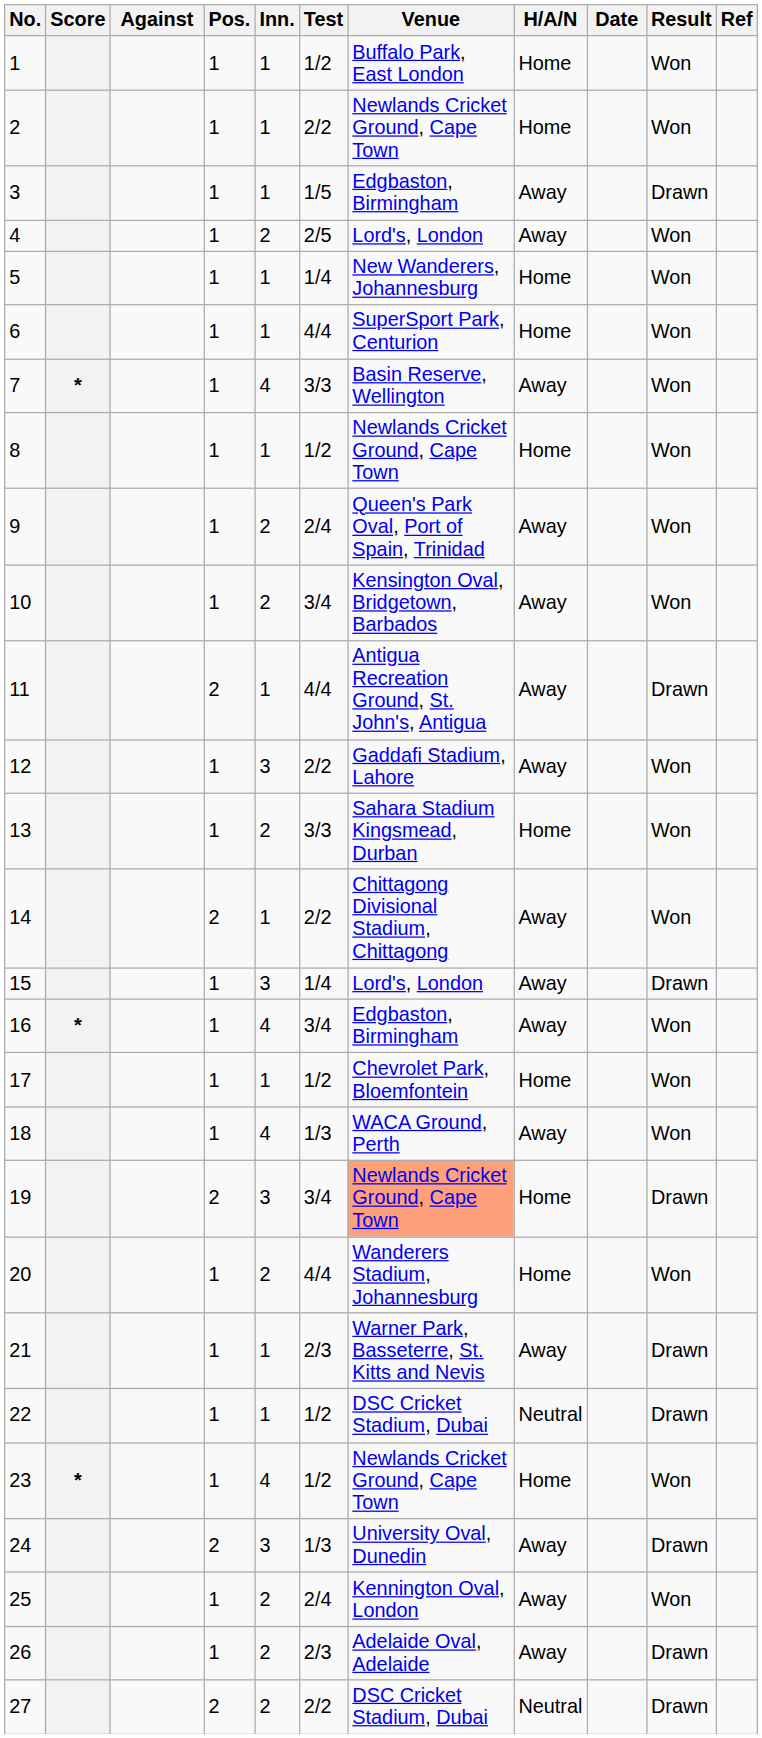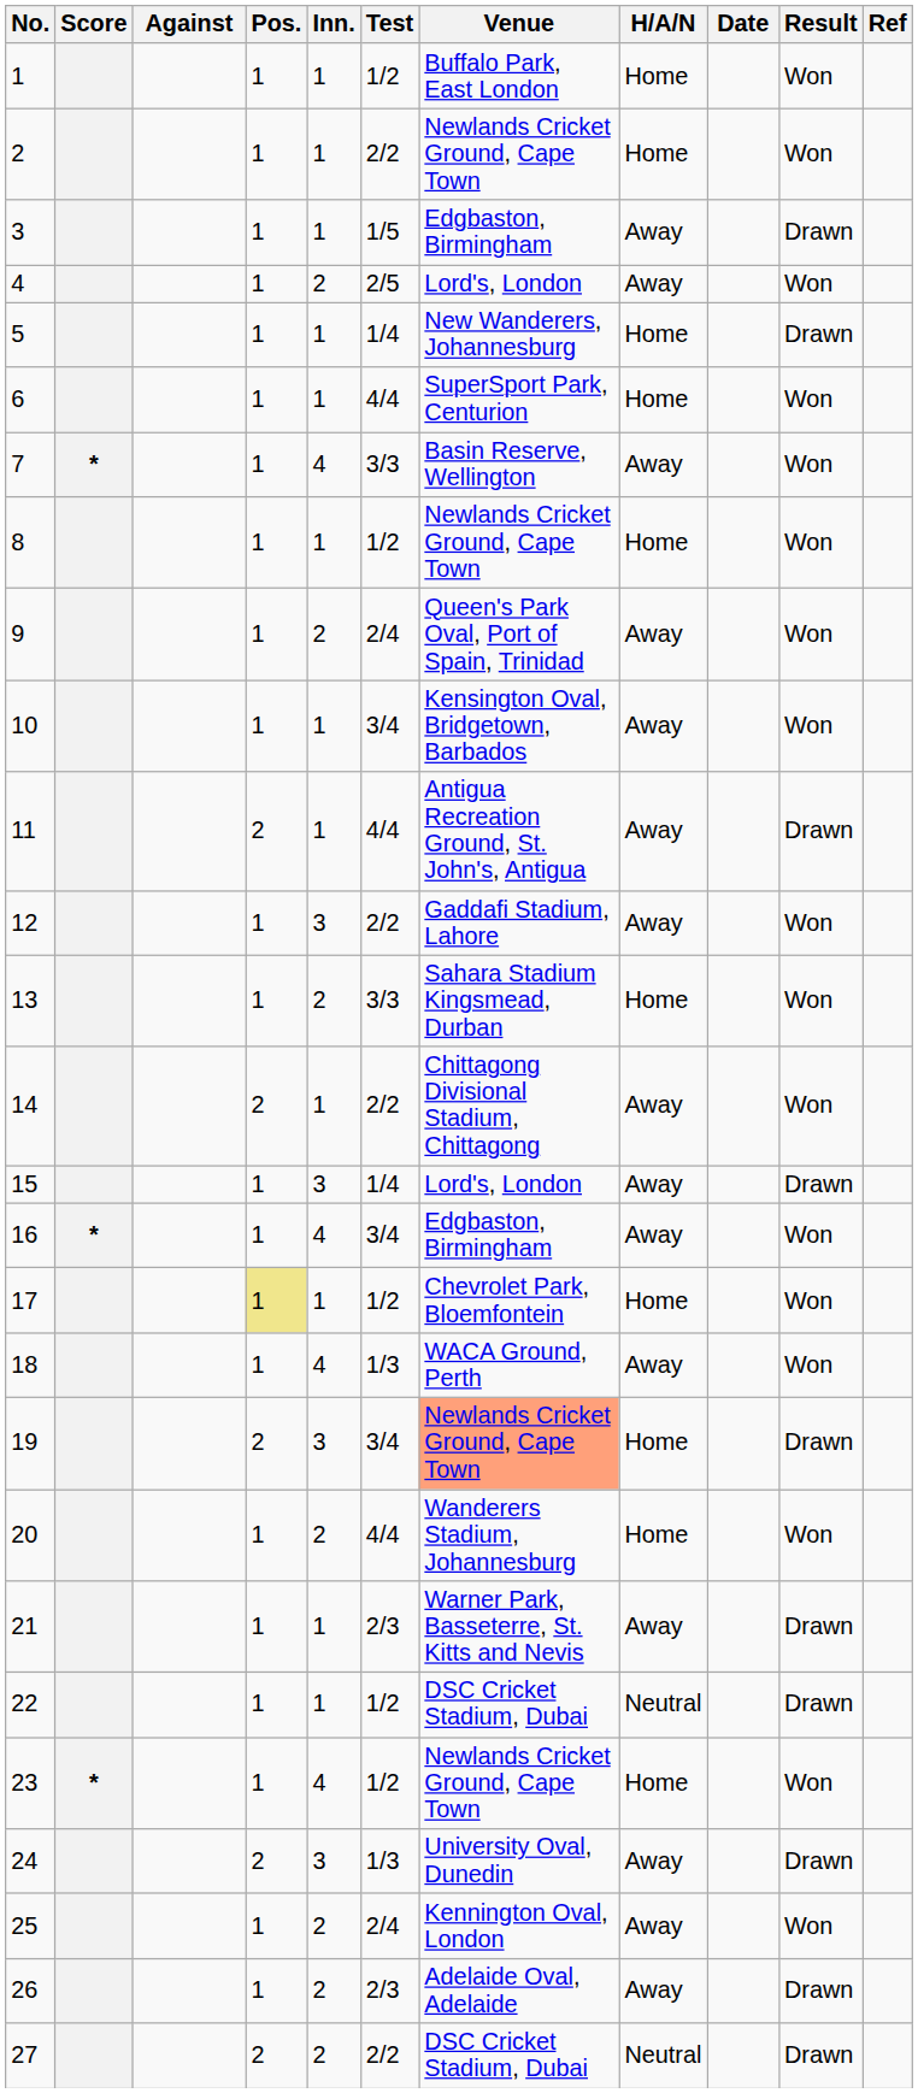 <table class="wikitable plainrowheaders sortable">
 <tr>
 <th scope="col" style="width:10px">No.</th>
 <th scope="col" style="width:40px">Score</th>
 <th scope="col" style="width:125px">Against</th>
 <th scope="col" style="width:10px">Pos.</th>
 <th scope="col" style="width:10px">Inn.</th>
 <th scope="col" style="width:30px">Test</th>
 <th scope="col" style="width:275px">Venue</th>
 <th scope="col" style="width:50px">H/A/N</th>
 <th scope="col" style="width:75px">Date</th>
 <th scope="col" style="width:40px">Result</th>
 <th scope="col" class="unsortable">Ref</th>
 </tr>
 <tr>
 <td>1</td>
 <th scope="row"> </th>
 <td></td>
 <td>1</td>
 <td>1</td>
 <td>1/2</td>
 <td><a href='#'>Buffalo Park</a>, <a href='#'>East London</a></td>
 <td>Home</td>
 <td></td>
 <td>Won</td>
 <td></td>
 </tr>
 <tr>
 <td>2</td>
 <th scope="row"></th>
 <td></td>
 <td>1</td>
 <td>1</td>
 <td>2/2</td>
 <td><a href='#'>Newlands Cricket Ground</a>, <a href='#'>Cape Town</a></td>
 <td>Home</td>
 <td></td>
 <td>Won</td>
 <td></td>
 </tr>
 <tr>
 <td>3</td>
 <th scope="row">  </th>
 <td></td>
 <td>1</td>
 <td>1</td>
 <td>1/5</td>
 <td><a href='#'>Edgbaston</a>, <a href='#'>Birmingham</a></td>
 <td>Away</td>
 <td></td>
 <td>Drawn</td>
 <td></td>
 </tr>
 <tr>
 <td>4</td>
 <th scope="row">  </th>
 <td></td>
 <td>1</td>
 <td>2</td>
 <td>2/5</td>
 <td><a href='#'>Lord's</a>, <a href='#'>London</a></td>
 <td>Away</td>
 <td></td>
 <td>Won</td>
 <td></td>
 </tr>
 <tr>
 <td>5</td>
 <th scope="row"> </th>
 <td></td>
 <td>1</td>
 <td>1</td>
 <td>1/4</td>
 <td><a href='#'>New Wanderers</a>, <a href='#'>Johannesburg</a></td>
 <td>Home</td>
 <td></td>
-<td>Won</td>
+<td>Drawn</td>
 <td></td>
 </tr>
 <tr>
 <td>6</td>
 <th scope="row"> </th>
 <td></td>
 <td>1</td>
 <td>1</td>
 <td>4/4</td>
 <td><a href='#'>SuperSport Park</a>, <a href='#'>Centurion</a></td>
 <td>Home</td>
 <td></td>
 <td>Won</td>
 <td></td>
 </tr>
 <tr>
 <td>7</td>
 <th scope="row">* </th>
 <td></td>
 <td>1</td>
 <td>4</td>
 <td>3/3</td>
 <td><a href='#'>Basin Reserve</a>, <a href='#'>Wellington</a></td>
 <td>Away</td>
 <td></td>
 <td>Won</td>
 <td></td>
 </tr>
 <tr>
 <td>8</td>
 <th scope="row"> </th>
 <td></td>
 <td>1</td>
 <td>1</td>
 <td>1/2</td>
 <td><a href='#'>Newlands Cricket Ground</a>, <a href='#'>Cape Town</a></td>
 <td>Home</td>
 <td></td>
 <td>Won</td>
 <td></td>
 </tr>
 <tr>
 <td>9</td>
 <th scope="row"> </th>
 <td></td>
 <td>1</td>
 <td>2</td>
 <td>2/4</td>
 <td><a href='#'>Queen's Park Oval</a>, <a href='#'>Port of Spain</a>, <a href='#'>Trinidad</a></td>
 <td>Away</td>
 <td></td>
 <td>Won</td>
 <td></td>
 </tr>
 <tr>
 <td>10</td>
 <th scope="row"> </th>
 <td></td>
 <td>1</td>
-<td>2</td>
+<td>1</td>
 <td>3/4</td>
 <td><a href='#'>Kensington Oval</a>, <a href='#'>Bridgetown</a>, <a href='#'>Barbados</a></td>
 <td>Away</td>
 <td></td>
 <td>Won</td>
 <td></td>
 </tr>
 <tr>
 <td>11</td>
 <th scope="row"> </th>
 <td></td>
 <td>2</td>
 <td>1</td>
 <td>4/4</td>
 <td><a href='#'>Antigua Recreation Ground</a>, <a href='#'>St. John's</a>, <a href='#'>Antigua</a></td>
 <td>Away</td>
 <td></td>
 <td>Drawn</td>
 <td></td>
 </tr>
 <tr>
 <td>12</td>
 <th scope="row"> </th>
 <td></td>
 <td>1</td>
 <td>3</td>
 <td>2/2</td>
 <td><a href='#'>Gaddafi Stadium</a>, <a href='#'>Lahore</a></td>
 <td>Away</td>
 <td></td>
 <td>Won</td>
 <td></td>
 </tr>
 <tr>
 <td>13</td>
 <th scope="row"> </th>
 <td></td>
 <td>1</td>
 <td>2</td>
 <td>3/3</td>
 <td><a href='#'>Sahara Stadium Kingsmead</a>, <a href='#'>Durban</a></td>
 <td>Home</td>
 <td></td>
 <td>Won</td>
 <td></td>
 </tr>
 <tr>
 <td>14</td>
 <th scope="row">  </th>
 <td></td>
 <td>2</td>
 <td>1</td>
 <td>2/2</td>
 <td><a href='#'>Chittagong Divisional Stadium</a>, <a href='#'>Chittagong</a></td>
 <td>Away</td>
 <td></td>
 <td>Won</td>
 <td></td>
 </tr>
 <tr>
 <td>15</td>
 <th scope="row"> </th>
 <td></td>
 <td>1</td>
 <td>3</td>
 <td>1/4</td>
 <td><a href='#'>Lord's</a>, <a href='#'>London</a></td>
 <td>Away</td>
 <td></td>
 <td>Drawn</td>
 <td></td>
 </tr>
 <tr>
 <td>16</td>
 <th scope="row">* </th>
 <td></td>
 <td>1</td>
 <td>4</td>
 <td>3/4</td>
 <td><a href='#'>Edgbaston</a>, <a href='#'>Birmingham</a></td>
 <td>Away</td>
 <td></td>
 <td>Won</td>
 <td></td>
 </tr>
 <tr>
 <td>17</td>
 <th scope="row">  </th>
 <td></td>
-<td>1</td>
+<td style="background: khaki;">1</td>
 <td>1</td>
 <td>1/2</td>
 <td><a href='#'>Chevrolet Park</a>, <a href='#'>Bloemfontein</a></td>
 <td>Home</td>
 <td></td>
 <td>Won</td>
 <td></td>
 </tr>
 <tr>
 <td>18</td>
 <th scope="row"> </th>
 <td></td>
 <td>1</td>
 <td>4</td>
 <td>1/3</td>
 <td><a href='#'>WACA Ground</a>, <a href='#'>Perth</a></td>
 <td>Away</td>
 <td></td>
 <td>Won</td>
 <td></td>
 </tr>
 <tr>
 <td>19</td>
 <th scope="row"> </th>
 <td></td>
 <td>2</td>
 <td>3</td>
 <td>3/4</td>
 <td style="background: lightsalmon;"><a href='#'>Newlands Cricket Ground</a>, <a href='#'>Cape Town</a></td>
 <td>Home</td>
 <td></td>
 <td>Drawn</td>
 <td></td>
 </tr>
 <tr>
 <td>20</td>
 <th scope="row"> </th>
 <td></td>
 <td>1</td>
 <td>2</td>
 <td>4/4</td>
 <td><a href='#'>Wanderers Stadium</a>, <a href='#'>Johannesburg</a></td>
 <td>Home</td>
 <td></td>
 <td>Won</td>
 <td></td>
 </tr>
 <tr>
 <td>21</td>
 <th scope="row"> </th>
 <td></td>
 <td>1</td>
 <td>1</td>
 <td>2/3</td>
 <td><a href='#'>Warner Park</a>, <a href='#'>Basseterre</a>, <a href='#'>St. Kitts and Nevis</a></td>
 <td>Away</td>
 <td></td>
 <td>Drawn</td>
 <td></td>
 </tr>
 <tr>
 <td>22</td>
 <th scope="row"> </th>
 <td></td>
 <td>1</td>
 <td>1</td>
 <td>1/2</td>
 <td><a href='#'>DSC Cricket Stadium</a>, <a href='#'>Dubai</a></td>
 <td>Neutral</td>
 <td></td>
 <td>Drawn</td>
 <td></td>
 </tr>
 <tr>
 <td>23</td>
 <th scope="row">* </th>
 <td></td>
 <td>1</td>
 <td>4</td>
 <td>1/2</td>
 <td><a href='#'>Newlands Cricket Ground</a>, <a href='#'>Cape Town</a></td>
 <td>Home</td>
 <td></td>
 <td>Won</td>
 <td></td>
 </tr>
 <tr>
 <td>24</td>
 <th scope="row">  </th>
 <td></td>
 <td>2</td>
 <td>3</td>
 <td>1/3</td>
 <td><a href='#'>University Oval</a>, <a href='#'>Dunedin</a></td>
 <td>Away</td>
 <td></td>
 <td>Drawn</td>
 <td></td>
 </tr>
 <tr>
 <td>25</td>
 <th scope="row"> </th>
 <td></td>
 <td>1</td>
 <td>2</td>
 <td>2/4</td>
 <td><a href='#'>Kennington Oval</a>, <a href='#'>London</a></td>
 <td>Away</td>
 <td></td>
 <td>Won</td>
 <td></td>
 </tr>
 <tr>
 <td>26</td>
 <th scope="row"> </th>
 <td></td>
 <td>1</td>
 <td>2</td>
 <td>2/3</td>
 <td><a href='#'>Adelaide Oval</a>, <a href='#'>Adelaide</a></td>
 <td>Away</td>
 <td></td>
 <td>Drawn</td>
 <td></td>
 </tr>
 <tr>
 <td>27</td>
 <th scope="row">  </th>
 <td></td>
 <td>2</td>
 <td>2</td>
 <td>2/2</td>
 <td><a href='#'>DSC Cricket Stadium</a>, <a href='#'>Dubai</a></td>
 <td>Neutral</td>
 <td></td>
 <td>Drawn</td>
 <td></td>
 </tr>
 </table>
